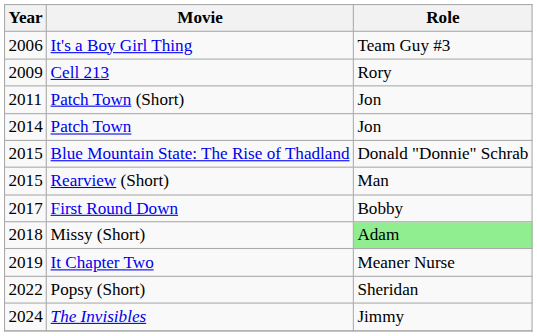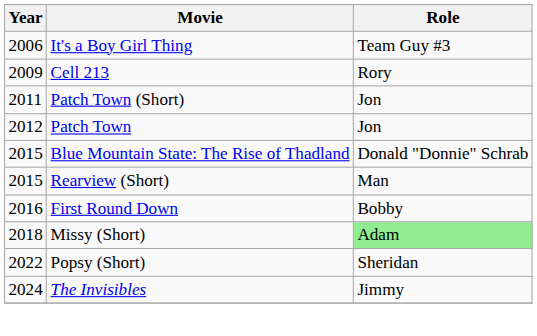 <table class="wikitable">
 <tr>
 <th>Year</th>
 <th>Movie</th>
 <th>Role</th>
 </tr>
 <tr>
 <td>2006</td>
 <td><a href='#'>It's a Boy Girl Thing</a></td>
 <td>Team Guy #3</td>
 </tr>
 <tr>
 <td>2009</td>
 <td><a href='#'>Cell 213</a></td>
 <td>Rory</td>
 </tr>
 <tr>
 <td>2011</td>
 <td><a href='#'>Patch Town</a> (Short)</td>
 <td>Jon</td>
 </tr>
 <tr>
-<td>2014</td>
+<td>2012</td>
 <td><a href='#'>Patch Town</a></td>
 <td>Jon</td>
 </tr>
 <tr>
 <td>2015</td>
 <td><a href='#'>Blue Mountain State: The Rise of Thadland</a></td>
 <td>Donald "Donnie" Schrab</td>
 </tr>
 <tr>
 <td>2015</td>
 <td><a href='#'>Rearview</a> (Short)</td>
 <td>Man</td>
 </tr>
 <tr>
-<td>2017</td>
+<td>2016</td>
 <td><a href='#'>First Round Down</a></td>
 <td>Bobby</td>
 </tr>
 <tr>
 <td>2018</td>
 <td>Missy (Short)</td>
 <td style="background: lightgreen;">Adam</td>
-</tr>
-<tr>
-<td>2019</td>
-<td><a href='#'>It Chapter Two</a></td>
-<td>Meaner Nurse</td>
 </tr>
 <tr>
 <td>2022</td>
 <td>Popsy (Short)</td>
 <td>Sheridan</td>
 </tr>
 <tr>
 <td>2024</td>
 <td><em><a href='#'>The Invisibles</a></em></td>
 <td>Jimmy</td>
 </tr>
 <tr>
 </tr>
 </table>
